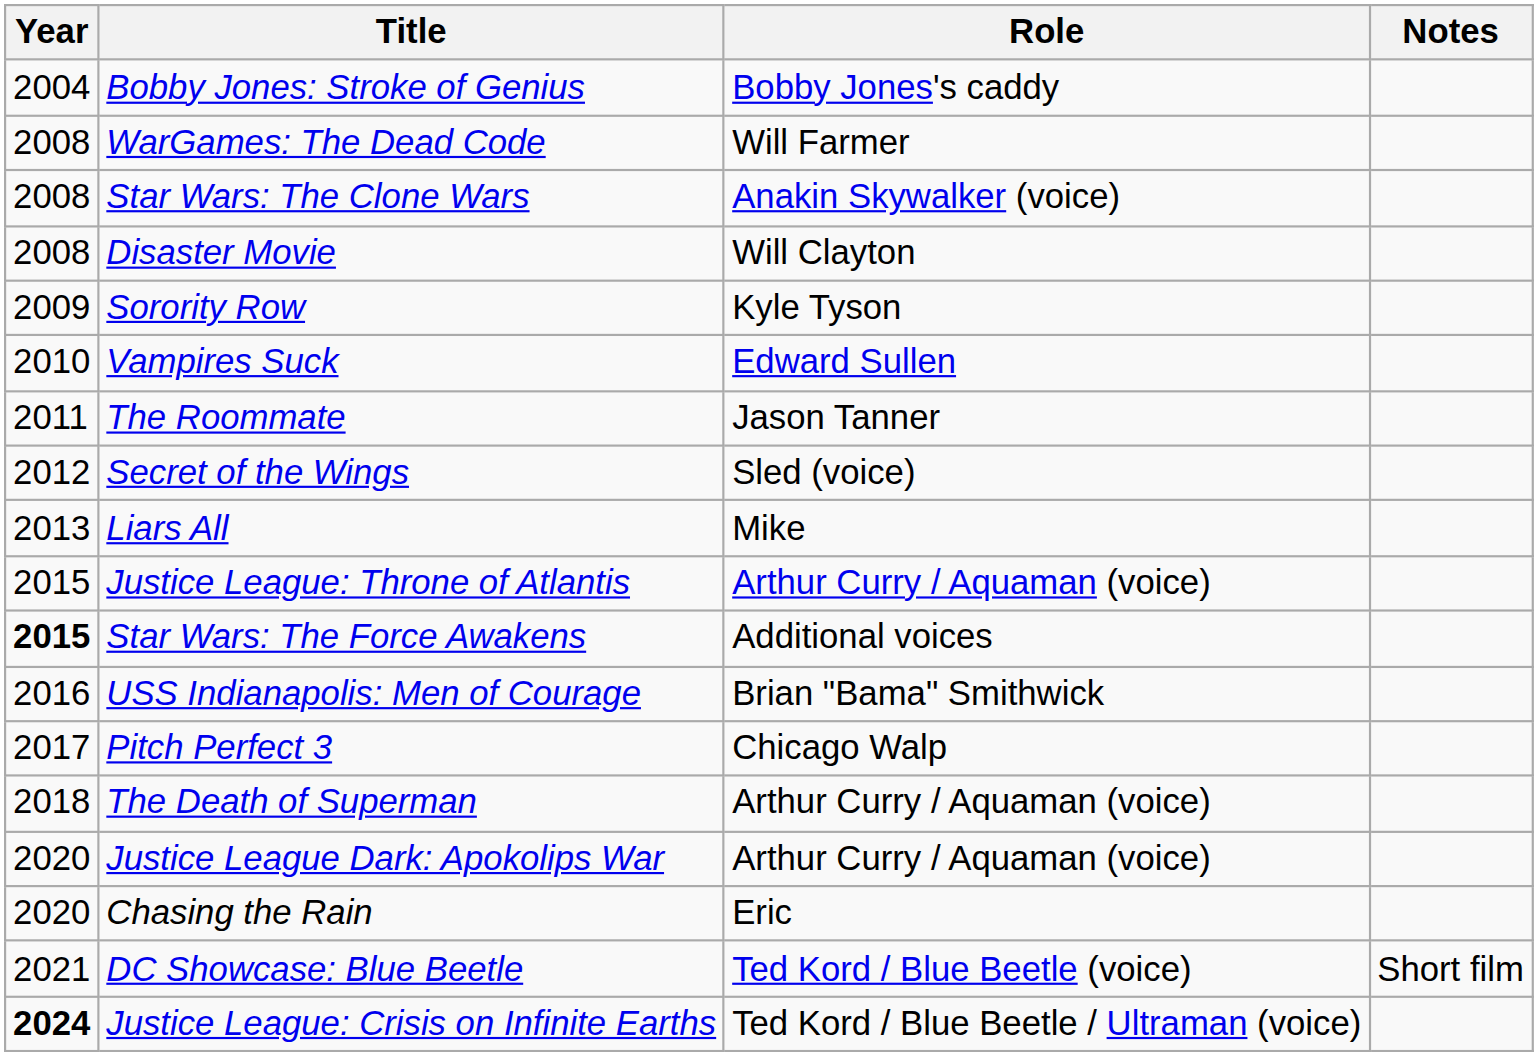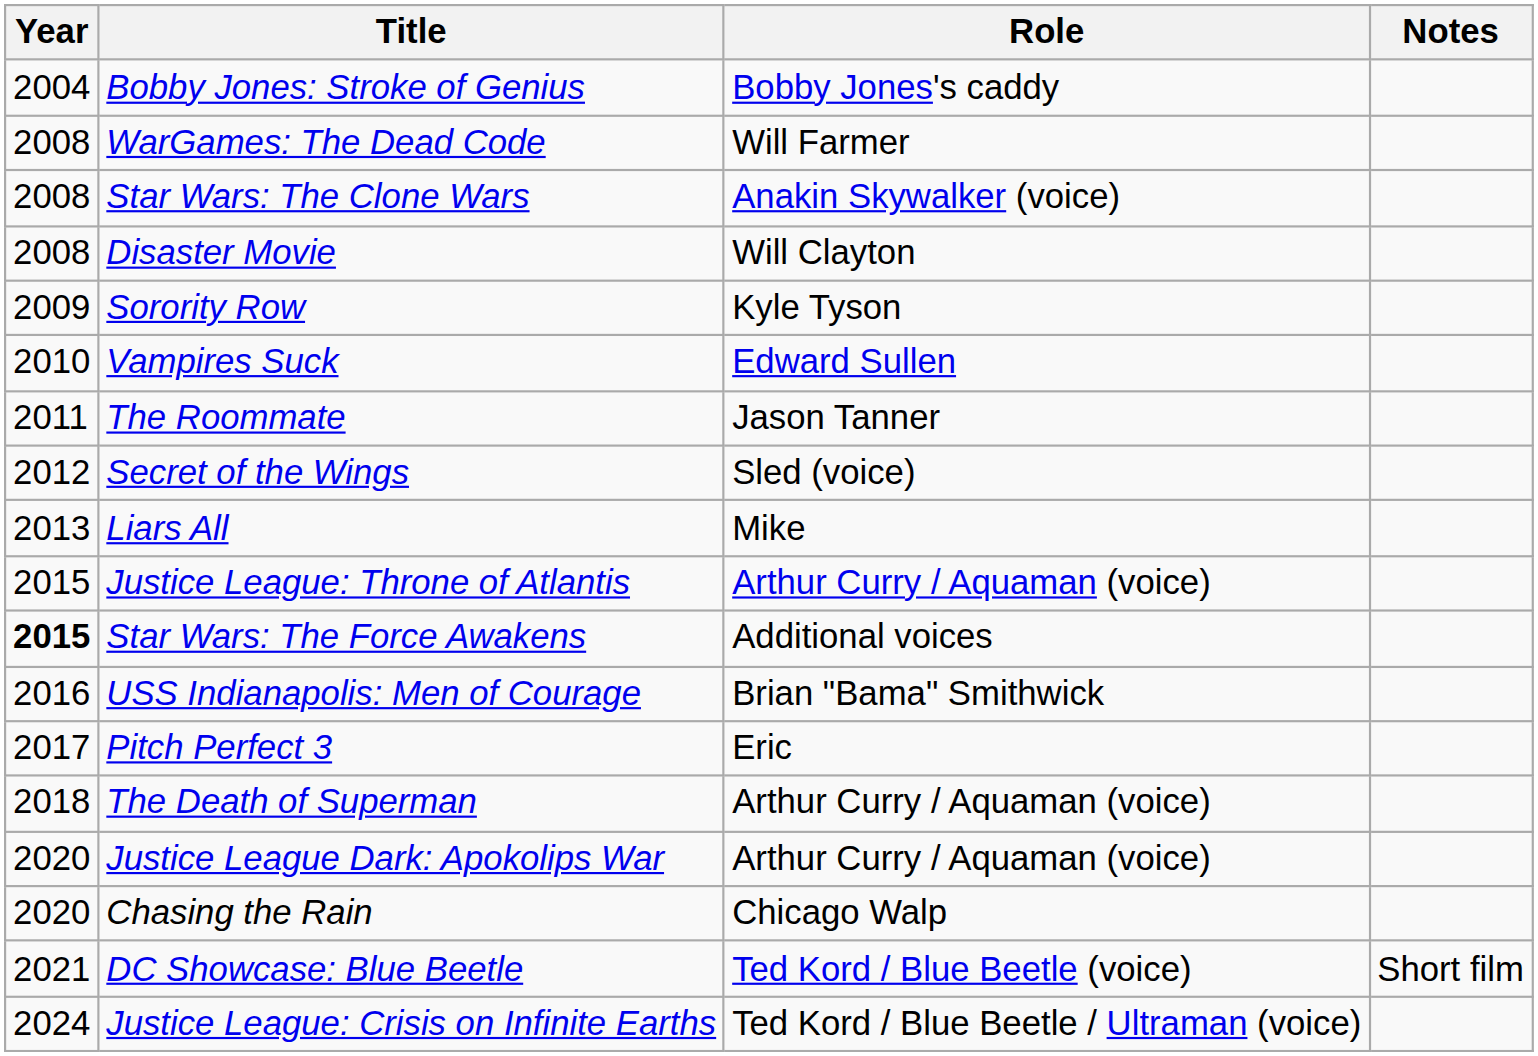 <table class="wikitable sortable">
 <tr>
 <th>Year</th>
 <th>Title</th>
 <th>Role</th>
 <th class="unsortable">Notes</th>
 </tr>
 <tr>
 <td>2004</td>
 <td><em><a href='#'>Bobby Jones: Stroke of Genius</a></em></td>
 <td><a href='#'>Bobby Jones</a>'s caddy</td>
 <td></td>
 </tr>
 <tr>
 <td>2008</td>
 <td><em><a href='#'>WarGames: The Dead Code</a></em></td>
 <td>Will Farmer</td>
 <td></td>
 </tr>
 <tr>
 <td>2008</td>
 <td><em><a href='#'>Star Wars: The Clone Wars</a></em></td>
 <td><a href='#'>Anakin Skywalker</a> (voice)</td>
 <td></td>
 </tr>
 <tr>
 <td>2008</td>
 <td><em><a href='#'>Disaster Movie</a></em></td>
 <td>Will Clayton</td>
 <td></td>
 </tr>
 <tr>
 <td>2009</td>
 <td><em><a href='#'>Sorority Row</a></em></td>
 <td>Kyle Tyson</td>
 <td></td>
 </tr>
 <tr>
 <td>2010</td>
 <td><em><a href='#'>Vampires Suck</a></em></td>
 <td><a href='#'>Edward Sullen</a></td>
 <td></td>
 </tr>
 <tr>
 <td>2011</td>
 <td data-sort-value="Roommate, The"><em><a href='#'>The Roommate</a></em></td>
 <td>Jason Tanner</td>
 <td></td>
 </tr>
 <tr>
 <td>2012</td>
 <td><em><a href='#'>Secret of the Wings</a></em></td>
 <td>Sled (voice)</td>
 <td></td>
 </tr>
 <tr>
 <td>2013</td>
 <td><em><a href='#'>Liars All</a></em></td>
 <td>Mike</td>
 <td></td>
 </tr>
 <tr>
 <td>2015</td>
 <td><em><a href='#'>Justice League: Throne of Atlantis</a></em></td>
 <td><a href='#'>Arthur Curry / Aquaman</a> (voice)</td>
 <td></td>
 </tr>
 <tr>
 <td><strong>2015</strong></td>
 <td><em><a href='#'>Star Wars: The Force Awakens</a></em></td>
 <td>Additional voices</td>
 <td></td>
 </tr>
 <tr>
 <td>2016</td>
 <td><em><a href='#'>USS Indianapolis: Men of Courage</a></em></td>
 <td>Brian "Bama" Smithwick</td>
 <td></td>
 </tr>
 <tr>
 <td>2017</td>
 <td><em><a href='#'>Pitch Perfect 3</a></em></td>
-<td>Chicago Walp</td>
+<td>Eric</td>
 <td></td>
 </tr>
 <tr>
 <td>2018</td>
 <td data-sort-value="Death of Superman, The"><em><a href='#'>The Death of Superman</a></em></td>
 <td>Arthur Curry / Aquaman (voice)</td>
 <td></td>
 </tr>
 <tr>
 <td>2020</td>
 <td><em><a href='#'>Justice League Dark: Apokolips War</a></em></td>
 <td>Arthur Curry / Aquaman (voice)</td>
 <td></td>
 </tr>
 <tr>
 <td>2020</td>
 <td><em>Chasing the Rain</em></td>
-<td>Eric</td>
+<td>Chicago Walp</td>
 <td></td>
 </tr>
 <tr>
 <td>2021</td>
 <td><em><a href='#'>DC Showcase: Blue Beetle</a></em></td>
 <td><a href='#'>Ted Kord / Blue Beetle</a> (voice)</td>
 <td>Short film</td>
 </tr>
 <tr>
-<td><strong>2024</strong></td>
+<td>2024</td>
 <td><em><a href='#'>Justice League: Crisis on Infinite Earths</a></em></td>
 <td>Ted Kord / Blue Beetle / <a href='#'>Ultraman</a> (voice)</td>
 <td></td>
 </tr>
 </table>
